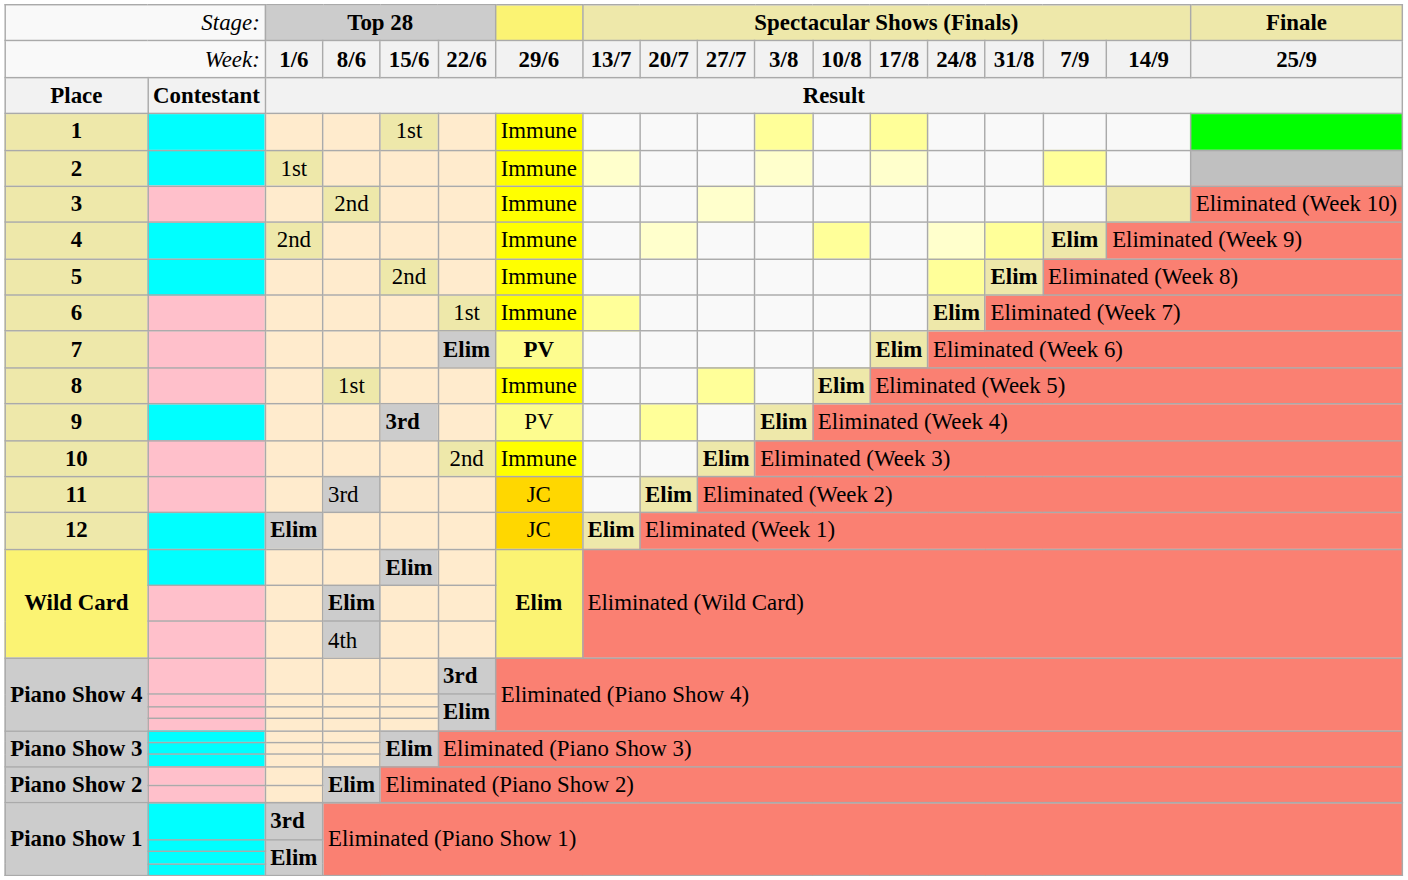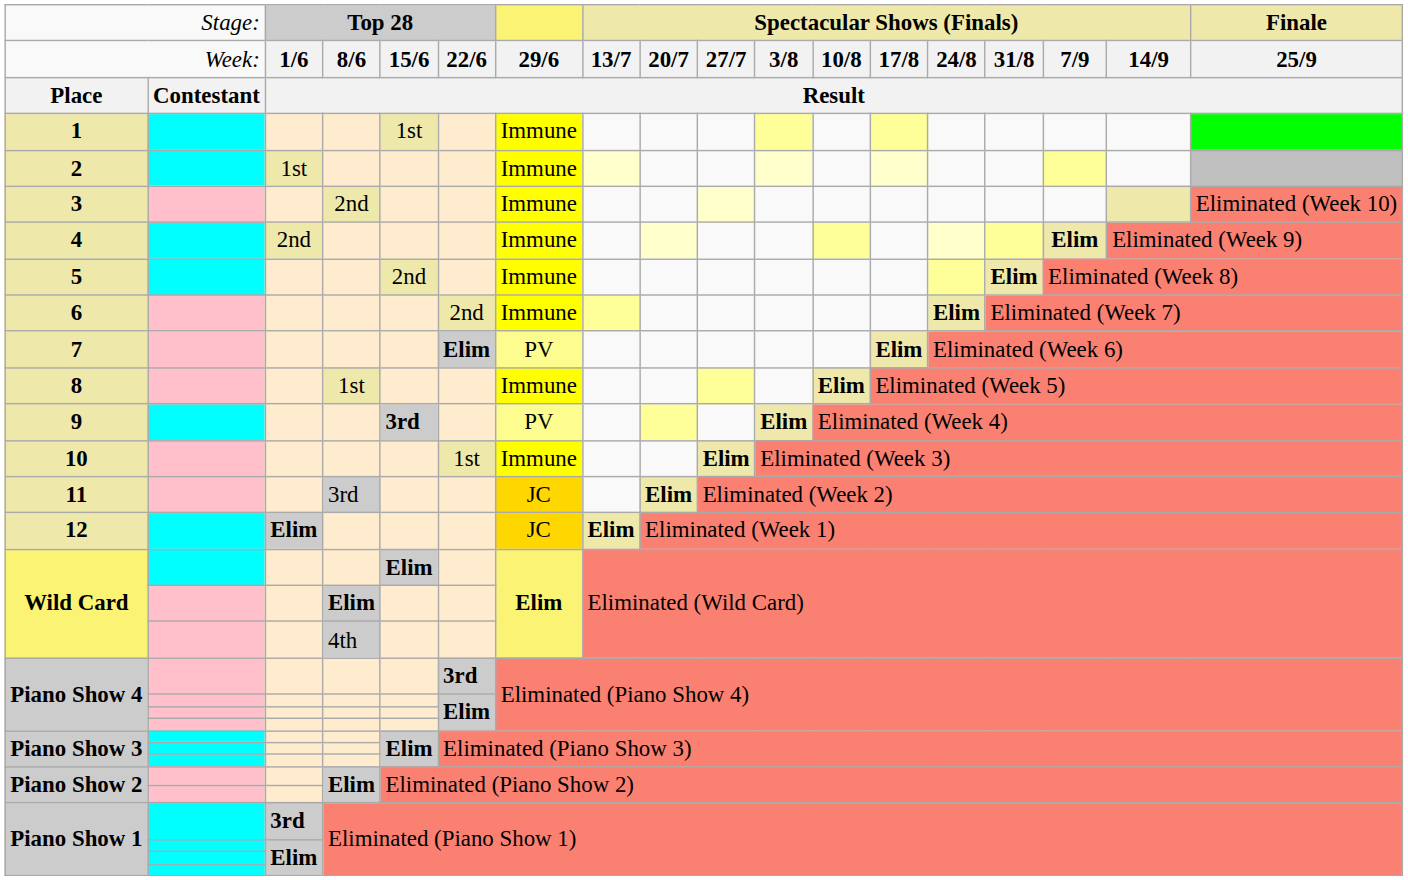 <table class="wikitable" style="margin:1em auto; border: none;">
 <tr>
 <td colspan="2" style="text-align:right;"><em>Stage:</em></td>
 <td colspan="4"  style="background:#ccc; text-align:center;"><strong>Top 28</strong></td>
 <td style="background: #fbf373; text-align:center;"></td>
 <td colspan="10"  style="background:palegoldenrod; text-align:Center;"><strong>Spectacular Shows (Finals)</strong></td>
 <td style="background:palegoldenrod; text-align:Center;"><strong>Finale</strong></td>
 </tr>
 <tr>
 <td colspan="2" style="text-align:right;"><em>Week:</em></td>
 <th>1/6</th>
 <th>8/6</th>
 <th>15/6</th>
 <th>22/6</th>
 <th>29/6</th>
 <th>13/7</th>
 <th>20/7</th>
 <th>27/7</th>
 <th>3/8</th>
 <th>10/8</th>
 <th>17/8</th>
 <th>24/8</th>
 <th>31/8</th>
 <th>7/9</th>
 <th>14/9</th>
 <th>25/9</th>
 </tr>
 <tr>
 <th>Place</th>
 <th>Contestant</th>
 <th colspan="50" style="text-align:center;">Result</th>
 </tr>
 <tr>
 <td style="text-align:center; background:palegoldenrod;"><strong>1</strong></td>
 <td style="background:cyan;"></td>
 <td style="background:#FFEBCD;"></td>
 <td style="background:#FFEBCD;"></td>
 <td style="background:palegoldenrod; text-align:center;">1st</td>
 <td style="background:#FFEBCD;"></td>
 <td style="background:yellow">Immune</td>
 <td></td>
 <td></td>
 <td></td>
 <td style="background:#ff9; text-align:center;"></td>
 <td></td>
 <td style="background:#ff9; text-align:center;"></td>
 <td></td>
 <td></td>
 <td></td>
 <td></td>
 <td style="background:lime;"></td>
 </tr>
 <tr>
 <td style="text-align:center; background:palegoldenrod;"><strong>2</strong></td>
 <td style="background:cyan;"></td>
 <td style="background:palegoldenrod; text-align:center;">1st</td>
 <td style="background:#FFEBCD;"></td>
 <td style="background:#FFEBCD;"></td>
 <td style="background:#FFEBCD;"></td>
 <td style="background:yellow">Immune</td>
 <td style="background:#ffc; text-align:center;"></td>
 <td></td>
 <td></td>
 <td style="background:#ffc; text-align:center;"></td>
 <td></td>
 <td style="background:#ffc; text-align:center;"></td>
 <td></td>
 <td></td>
 <td style="background:#ff9; text-align:center;"></td>
 <td></td>
 <td style="background: silver;"><strong></strong></td>
 </tr>
 <tr>
 <td style="text-align:center; background:palegoldenrod;"><strong>3</strong></td>
 <td style="background:pink;"></td>
 <td style="background:#FFEBCD;"></td>
 <td style="background:palegoldenrod; text-align:center;">2nd</td>
 <td style="background:#FFEBCD;"></td>
 <td style="background:#FFEBCD;"></td>
 <td style="background:yellow">Immune</td>
 <td></td>
 <td></td>
 <td style="background:#ffc; text-align:center;"></td>
 <td></td>
 <td></td>
 <td></td>
 <td></td>
 <td></td>
 <td></td>
 <td style="background: palegoldenrod;"><strong></strong></td>
 <td colspan="50" style="background:salmon;">Eliminated (Week 10)</td>
 </tr>
 <tr>
 <td style="text-align:center; background:palegoldenrod;"><strong>4</strong></td>
 <td style="background:cyan;"></td>
 <td style="background:palegoldenrod; text-align:center;">2nd</td>
 <td style="background:#FFEBCD;"></td>
 <td style="background:#FFEBCD;"></td>
 <td style="background:#FFEBCD;"></td>
 <td style="background:yellow">Immune</td>
 <td></td>
 <td style="background:#ffc; text-align:center;"></td>
 <td></td>
 <td></td>
 <td style="background:#ff9; text-align:center;"></td>
 <td></td>
 <td style="background:#ffc; text-align:center;"></td>
 <td style="background:#ff9; text-align:center;"></td>
 <td style="background:palegoldenrod; text-align:center;"><strong>Elim</strong></td>
 <td colspan="50" style="background:salmon;">Eliminated (Week 9)</td>
 </tr>
 <tr>
 <td style="text-align:center; background:palegoldenrod;"><strong>5</strong></td>
 <td style="background:cyan;"></td>
 <td style="background:#FFEBCD;"></td>
 <td style="background:#FFEBCD;"></td>
 <td style="background:palegoldenrod; text-align:center;">2nd</td>
 <td style="background:#FFEBCD;"></td>
 <td style="background:yellow">Immune</td>
 <td></td>
 <td></td>
 <td></td>
 <td></td>
 <td></td>
 <td></td>
 <td style="background:#ff9; text-align:center;"></td>
 <td style="background:palegoldenrod; text-align:center;"><strong>Elim</strong></td>
 <td colspan="50" style="background:salmon;">Eliminated (Week 8)</td>
 </tr>
 <tr>
 <td style="text-align:center; background:palegoldenrod;"><strong>6</strong></td>
 <td style="background:pink;"></td>
 <td style="background:#FFEBCD;"></td>
 <td style="background:#FFEBCD;"></td>
 <td style="background:#FFEBCD;"></td>
-<td style="background:palegoldenrod; text-align:center;">1st</td>
+<td style="background:palegoldenrod; text-align:center;">2nd</td>
 <td style="background:yellow">Immune</td>
 <td style="background:#ff9; text-align:center;"></td>
 <td></td>
 <td></td>
 <td></td>
 <td></td>
 <td></td>
 <td style="background:palegoldenrod; text-align:center;"><strong>Elim</strong></td>
 <td colspan="50" style="background:salmon;">Eliminated (Week 7)</td>
 </tr>
 <tr>
 <td style="text-align:center; background:palegoldenrod;"><strong>7</strong></td>
 <td style="background:pink;"></td>
 <td style="background:#FFEBCD;"></td>
 <td style="background:#FFEBCD;"></td>
 <td style="background:#FFEBCD;"></td>
 <td style="background: #ccc;"><strong>Elim</strong></td>
-<td style="background:#FDFC8F; text-align:center;"><strong>PV</strong></td>
+<td style="background:#FDFC8F; text-align:center;">PV</td>
 <td></td>
 <td></td>
 <td></td>
 <td></td>
 <td></td>
 <td style="background:palegoldenrod; text-align:Center;"><strong>Elim</strong></td>
 <td colspan="50" style="background:salmon;">Eliminated (Week 6)</td>
 </tr>
 <tr>
 <td style="text-align:center; background:palegoldenrod;"><strong>8</strong></td>
 <td style="background:pink;"></td>
 <td style="background:#FFEBCD;"></td>
 <td style="background:palegoldenrod; text-align:center;">1st</td>
 <td style="background:#FFEBCD;"></td>
 <td style="background:#FFEBCD;"></td>
 <td style="background:yellow">Immune</td>
 <td></td>
 <td></td>
 <td style="background:#ff9; text-align:center;"></td>
 <td></td>
 <td style="background:palegoldenrod; text-align:Center;"><strong>Elim</strong></td>
 <td colspan="50" style="background:salmon;">Eliminated (Week 5)</td>
 </tr>
 <tr>
 <td style="text-align:center; background:palegoldenrod;"><strong>9</strong></td>
 <td style="background:cyan;"></td>
 <td style="background:#FFEBCD;"></td>
 <td style="background:#FFEBCD;"></td>
 <td style="background:#ccc;"><strong>3rd</strong></td>
 <td style="background:#FFEBCD;"></td>
 <td style="background:#FDFC8F; text-align:center;">PV</td>
 <td></td>
 <td style="background:#ff9; text-align:center;"></td>
 <td></td>
 <td style="background:palegoldenrod; text-align:Center;"><strong>Elim</strong></td>
 <td colspan="50" style="background:salmon;">Eliminated (Week 4)</td>
 </tr>
 <tr>
 <td style="text-align:center; background:palegoldenrod;"><strong>10</strong></td>
 <td style="background:pink;"></td>
 <td style="background:#FFEBCD;"></td>
 <td style="background:#FFEBCD;"></td>
 <td style="background:#FFEBCD;"></td>
-<td style="background:palegoldenrod; text-align:center;">2nd</td>
+<td style="background:palegoldenrod; text-align:center;">1st</td>
 <td style="background:yellow">Immune</td>
 <td></td>
 <td></td>
 <td style="background:palegoldenrod; text-align:Center;"><strong>Elim</strong></td>
 <td colspan="50" style="background:salmon;">Eliminated (Week 3)</td>
 </tr>
 <tr>
 <td style="text-align:center; background:palegoldenrod;"><strong>11</strong></td>
 <td style="background:pink;"></td>
 <td style="background:#FFEBCD;"></td>
 <td style="background: #ccc;">3rd</td>
 <td style="background:#FFEBCD;"></td>
 <td style="background:#FFEBCD;"></td>
 <td style="background:gold; text-align:center;">JC</td>
 <td></td>
 <td style="background:palegoldenrod; text-align:Center;"><strong>Elim</strong></td>
 <td colspan="50" style="background:salmon;">Eliminated (Week 2)</td>
 </tr>
 <tr>
 <td style="text-align:center; background:palegoldenrod;"><strong>12</strong></td>
 <td style="background:cyan;"></td>
 <td style="background: #ccc;"><strong>Elim</strong></td>
 <td style="background:#FFEBCD;"></td>
 <td style="background:#FFEBCD;"></td>
 <td style="background:#FFEBCD;"></td>
 <td style="background:gold; text-align:center;">JC</td>
 <td style="background:palegoldenrod; text-align:Center;"><strong>Elim</strong></td>
 <td colspan="50" style="background:salmon;">Eliminated (Week 1)</td>
 </tr>
 <tr>
 <td rowspan="3" style="background:#fbf373; text-align:center; text-align:center;"><strong>Wild Card</strong></td>
 <td style="background:cyan;"></td>
 <td style="background:#FFEBCD;"></td>
 <td style="background:#FFEBCD;"></td>
 <td style="background: #ccc;"><strong>Elim</strong></td>
 <td style="background:#FFEBCD;"></td>
 <td rowspan="3" style="background:#fbf373; text-align:Center;"><strong>Elim</strong></td>
 <td style="background:salmon;" colspan="13" rowspan="3">Eliminated (Wild Card)</td>
 </tr>
 <tr>
 <td style="background:pink;"></td>
 <td style="background:#FFEBCD;"></td>
 <td style="background: #ccc;"><strong>Elim</strong></td>
 <td style="background:#FFEBCD;"></td>
 <td style="background:#FFEBCD;"></td>
 </tr>
 <tr>
 <td style="background:pink;"></td>
 <td style="background:#FFEBCD;"></td>
 <td style="background: #ccc;">4th</td>
 <td style="background:#FFEBCD;"></td>
 <td style="background:#FFEBCD;"></td>
 </tr>
 <tr>
 <td style="text-align:center; background: #ccc;" rowspan="4"><strong>Piano Show 4</strong></td>
 <td style="background:pink;"></td>
 <td style="background:#FFEBCD;"></td>
 <td style="background:#FFEBCD;"></td>
 <td style="background:#FFEBCD;"></td>
 <td style="background:#ccc;" rowspan="1"><strong>3rd</strong></td>
 <td style="background:salmon;" colspan="13" rowspan="4">Eliminated (Piano Show 4)</td>
 </tr>
 <tr>
 <td style="background:pink;"></td>
 <td style="background:#FFEBCD;"></td>
 <td style="background:#FFEBCD;"></td>
 <td style="background:#FFEBCD;"></td>
 <td style="background: #ccc;" rowspan="3"><strong>Elim</strong></td>
 </tr>
 <tr>
 <td style="background:pink;"></td>
 <td style="background:#FFEBCD;"></td>
 <td style="background:#FFEBCD;"></td>
 <td style="background:#FFEBCD;"></td>
 </tr>
 <tr>
 <td style="background:pink;"></td>
 <td style="background:#FFEBCD;"></td>
 <td style="background:#FFEBCD;"></td>
 <td style="background:#FFEBCD;"></td>
 </tr>
 <tr>
 <td style="text-align:center; background: #ccc;" rowspan="3"><strong>Piano Show 3</strong></td>
 <td style="background:cyan;"></td>
 <td style="background:#FFEBCD;"></td>
 <td style="background:#FFEBCD;"></td>
 <td style="background:#ccc;" rowspan="3"><strong>Elim</strong></td>
 <td style="background:salmon;" colspan="13" rowspan="3">Eliminated (Piano Show 3)</td>
 </tr>
 <tr>
 <td style="background:cyan;"></td>
 <td style="background:#FFEBCD;"></td>
 <td style="background:#FFEBCD;"></td>
 </tr>
 <tr>
 <td style="background:cyan;"></td>
 <td style="background:#FFEBCD;"></td>
 <td style="background:#FFEBCD;"></td>
 </tr>
 <tr>
 <td style="text-align:center; background:#ccc;" rowspan="2"><strong>Piano Show 2</strong></td>
 <td style="background:pink;"></td>
 <td style="background:#FFEBCD;"></td>
 <td style="background: #ccc;" rowspan="2"><strong>Elim</strong></td>
 <td style="background:salmon;" colspan="14" rowspan="2">Eliminated (Piano Show 2)</td>
 </tr>
 <tr>
 <td style="background:pink;"></td>
 <td style="background:#FFEBCD;"></td>
 </tr>
 <tr>
 <td style="text-align:center; background:#ccc;" rowspan="5"><strong>Piano Show 1</strong></td>
 </tr>
 <tr>
 <td style="background:cyan;"></td>
 <td style="background: #ccc;" rowspan="1"><strong>3rd</strong></td>
 <td style="background:salmon;" colspan="15" rowspan="4">Eliminated (Piano Show 1)</td>
 </tr>
 <tr>
 <td style="background:cyan;"></td>
 <td style="background: #ccc;" rowspan="3"><strong>Elim</strong></td>
 </tr>
 <tr>
 <td style="background:cyan;"></td>
 </tr>
 <tr>
 <td style="background:cyan;"></td>
 </tr>
 </table>
